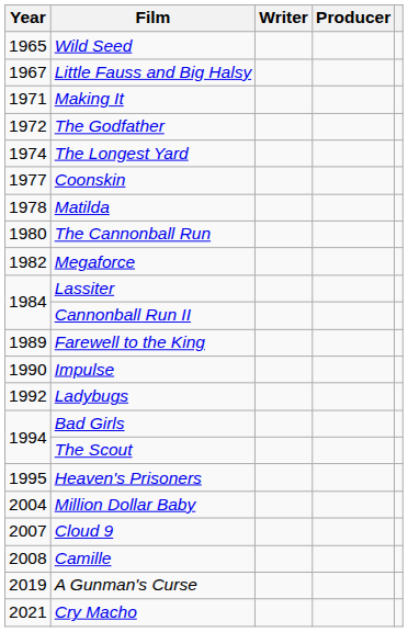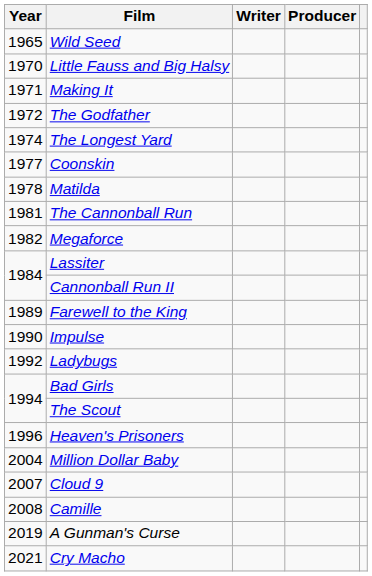 <table class="wikitable sortable">
 <tr>
 <th>Year</th>
 <th>Film</th>
 <th>Writer</th>
 <th>Producer</th>
 <th></th>
 </tr>
 <tr>
 <td>1965</td>
 <td><em><a href='#'>Wild Seed</a></em></td>
 <td></td>
 <td></td>
 <td></td>
 </tr>
 <tr>
-<td>1967</td>
+<td>1970</td>
 <td><em><a href='#'>Little Fauss and Big Halsy</a></em></td>
 <td></td>
 <td></td>
 <td></td>
 </tr>
 <tr>
 <td>1971</td>
 <td><em><a href='#'>Making It</a></em></td>
 <td></td>
 <td></td>
 <td></td>
 </tr>
 <tr>
 <td>1972</td>
 <td><em><a href='#'>The Godfather</a></em></td>
 <td></td>
 <td></td>
 <td></td>
 </tr>
 <tr>
 <td>1974</td>
 <td><em><a href='#'>The Longest Yard</a></em></td>
 <td></td>
 <td></td>
 <td></td>
 </tr>
 <tr>
 <td>1977</td>
 <td><em><a href='#'>Coonskin</a></em></td>
 <td></td>
 <td></td>
 <td></td>
 </tr>
 <tr>
 <td>1978</td>
 <td><em><a href='#'>Matilda</a></em></td>
 <td></td>
 <td></td>
 <td></td>
 </tr>
 <tr>
-<td>1980</td>
+<td>1981</td>
 <td><em><a href='#'>The Cannonball Run</a></em></td>
 <td></td>
 <td></td>
 <td></td>
 </tr>
 <tr>
 <td>1982</td>
 <td><em><a href='#'>Megaforce</a></em></td>
 <td></td>
 <td></td>
 <td></td>
 </tr>
 <tr>
 <td rowspan=2>1984</td>
 <td><em><a href='#'>Lassiter</a></em></td>
 <td></td>
 <td></td>
 <td></td>
 </tr>
 <tr>
 <td><em><a href='#'>Cannonball Run II</a></em></td>
 <td></td>
 <td></td>
 <td></td>
 </tr>
 <tr>
 <td>1989</td>
 <td><em><a href='#'>Farewell to the King</a></em></td>
 <td></td>
 <td></td>
 <td></td>
 </tr>
 <tr>
 <td>1990</td>
 <td><em><a href='#'>Impulse</a></em></td>
 <td></td>
 <td></td>
 <td></td>
 </tr>
 <tr>
 <td>1992</td>
 <td><em><a href='#'>Ladybugs</a></em></td>
 <td></td>
 <td></td>
 <td></td>
 </tr>
 <tr>
 <td rowspan=2>1994</td>
 <td><em><a href='#'>Bad Girls</a></em></td>
 <td></td>
 <td></td>
 <td></td>
 </tr>
 <tr>
 <td><em><a href='#'>The Scout</a></em></td>
 <td></td>
 <td></td>
 <td></td>
 </tr>
 <tr>
-<td>1995</td>
+<td>1996</td>
 <td><em><a href='#'>Heaven's Prisoners</a></em></td>
 <td></td>
 <td></td>
 <td></td>
 </tr>
 <tr>
 <td>2004</td>
 <td><em><a href='#'>Million Dollar Baby</a></em></td>
 <td></td>
 <td></td>
 <td></td>
 </tr>
 <tr>
 <td>2007</td>
 <td><em><a href='#'>Cloud 9</a></em></td>
 <td></td>
 <td></td>
 <td></td>
 </tr>
 <tr>
 <td>2008</td>
 <td><em><a href='#'>Camille</a></em></td>
 <td></td>
 <td></td>
 <td></td>
 </tr>
 <tr>
 <td>2019</td>
 <td><em>A Gunman's Curse</em></td>
 <td></td>
 <td></td>
 <td></td>
 </tr>
 <tr>
 <td>2021</td>
 <td><em><a href='#'>Cry Macho</a></em></td>
 <td></td>
 <td></td>
 <td></td>
 </tr>
 </table>
